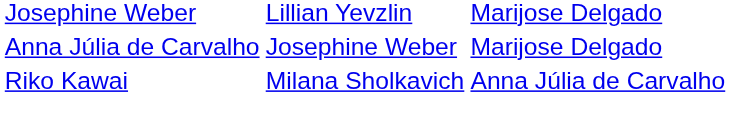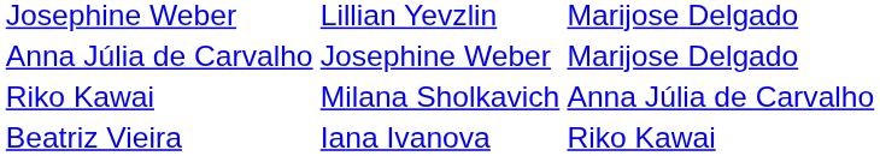 <table>
 <tr>
 <th scope=row style="text-align:left"></th>
 <td valign=top><br></td>
 <td valign=top><br></td>
 <td valign=top><br></td>
 </tr>
 <tr>
 <th scope=row style="text-align:left"></th>
 <td> <a href='#'>Josephine Weber</a></td>
 <td> <a href='#'>Lillian Yevzlin</a></td>
 <td> <a href='#'>Marijose Delgado</a></td>
 </tr>
 <tr>
 <th scope=row style="text-align:left"></th>
 <td> <a href='#'>Anna Júlia de Carvalho</a></td>
 <td> <a href='#'>Josephine Weber</a></td>
 <td> <a href='#'>Marijose Delgado</a></td>
 </tr>
 <tr>
 <th scope=row style="text-align:left"></th>
 <td> <a href='#'>Riko Kawai</a></td>
 <td> <a href='#'>Milana Sholkavich</a></td>
 <td> <a href='#'>Anna Júlia de Carvalho</a></td>
 </tr>
+<tr>
+<th scope=row style="text-align:left"></th>
+<td> <a href='#'>Beatriz Vieira</a></td>
+<td> <a href='#'>Iana Ivanova</a></td>
+<td> <a href='#'>Riko Kawai</a></td>
+</tr>
 </table>
